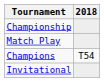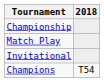 <table class="wikitable" style="text-align:center;">
 <tr>
 <th>Tournament</th>
 <th>2018</th>
 </tr>
 <tr>
 <td align="left"><a href='#'>Championship</a></td>
 <td style="background:#eeeeee;"></td>
 </tr>
 <tr>
 <td align="left"><a href='#'>Match Play</a></td>
 <td style="background:#eeeeee;"></td>
 </tr>
 <tr>
+<td align="left"><a href='#'>Invitational</a></td>
+<td style="background:#eeeeee;"></td>
+</tr>
+<tr>
 <td align="left"><a href='#'>Champions</a></td>
 <td>T54</td>
 </tr>
-<tr>
-<td align="left"><a href='#'>Invitational</a></td>
-<td style="background:#eeeeee;"></td>
-</tr>
 </table>
